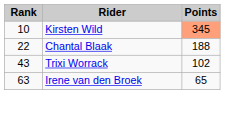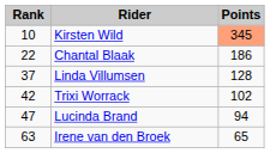 <table class="wikitable alternance" style="text-align:center;">
 <tr>
 <th scope="col" style="background-color:#CCCCCC; width:50px;">Rank</th>
 <th scope="col" style="background-color:#CCCCCC; width:200px;">Rider</th>
 <th scope="col" style="background-color:#CCCCCC; width:50px;">Points</th>
 </tr>
 <tr>
 <td>10</td>
 <td style="text-align:left;"> <a href='#'>Kirsten Wild</a></td>
 <td style="background: lightsalmon;">345</td>
 </tr>
 <tr>
 <td>22</td>
 <td style="text-align:left;"> <a href='#'>Chantal Blaak</a></td>
-<td>188</td>
+<td>186</td>
 </tr>
 <tr>
-<td>43</td>
+<td>37</td>
+<td style="text-align:left;"> <a href='#'>Linda Villumsen</a></td>
+<td>128</td>
+</tr>
+<tr>
+<td>42</td>
 <td style="text-align:left;"> <a href='#'>Trixi Worrack</a></td>
 <td>102</td>
+</tr>
+<tr>
+<td>47</td>
+<td style="text-align:left;"> <a href='#'>Lucinda Brand</a></td>
+<td>94</td>
 </tr>
 <tr>
 <td>63</td>
 <td style="text-align:left;"> <a href='#'>Irene van den Broek</a></td>
 <td>65</td>
 </tr>
 </table>
